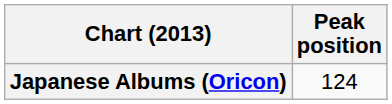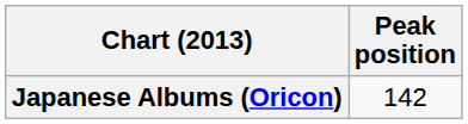 <table class="wikitable plainrowheaders" style="text-align:center">
 <tr>
 <th scope="col">Chart (2013)</th>
 <th scope="col">Peak<br>position</th>
 </tr>
 <tr>
 <th scope="row">Japanese Albums (<a href='#'>Oricon</a>)</th>
-<td>124</td>
+<td>142</td>
 </tr>
 </table>
